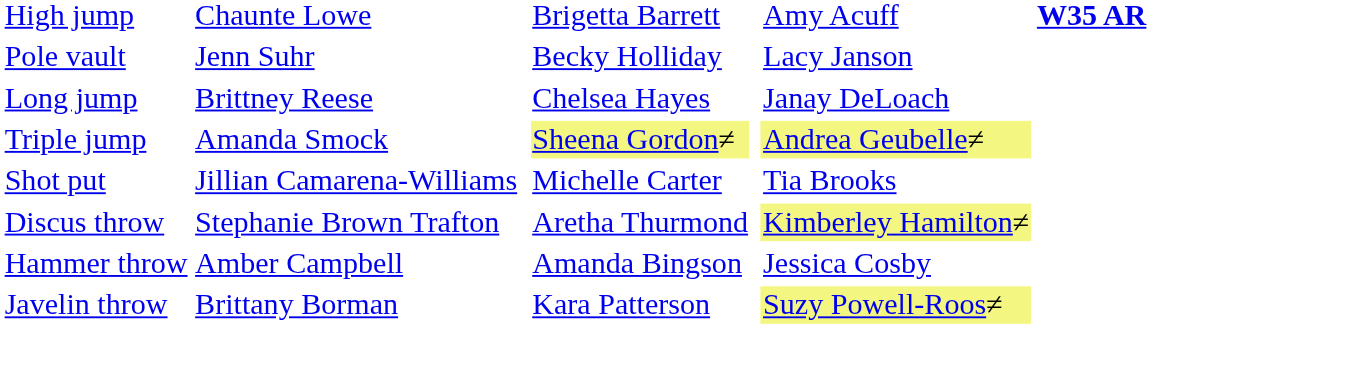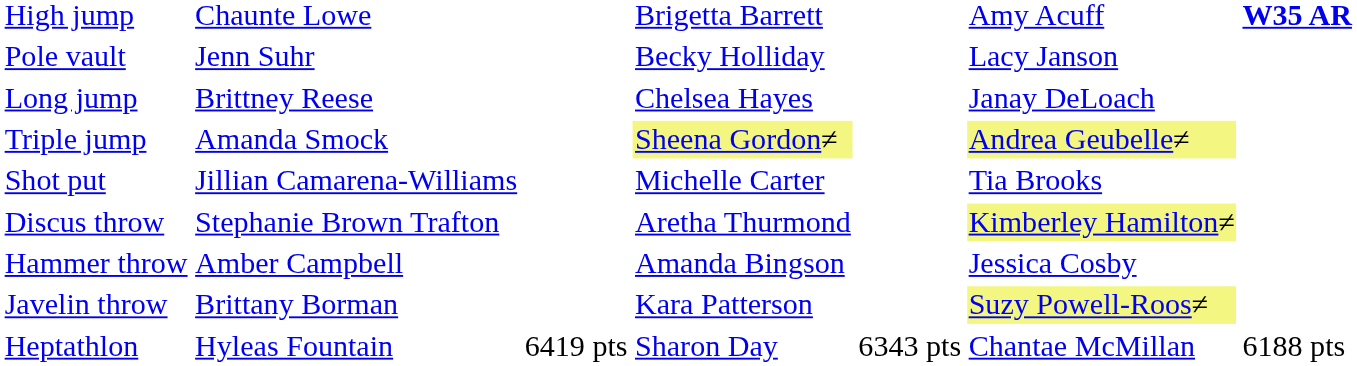 <table>
 <tr>
 <td><a href='#'>High jump</a></td>
 <td><a href='#'>Chaunte Lowe</a></td>
 <td></td>
 <td><a href='#'>Brigetta Barrett</a></td>
 <td></td>
 <td><a href='#'>Amy Acuff</a></td>
 <td> <strong><a href='#'>W35 AR</a></strong></td>
 </tr>
 <tr>
 <td><a href='#'>Pole vault</a></td>
 <td><a href='#'>Jenn Suhr</a></td>
 <td></td>
 <td><a href='#'>Becky Holliday</a></td>
 <td></td>
 <td><a href='#'>Lacy Janson</a></td>
 <td></td>
 </tr>
 <tr>
 <td><a href='#'>Long jump</a></td>
 <td><a href='#'>Brittney Reese</a></td>
 <td></td>
 <td><a href='#'>Chelsea Hayes</a></td>
 <td></td>
 <td><a href='#'>Janay DeLoach</a></td>
 <td></td>
 </tr>
 <tr>
 <td><a href='#'>Triple jump</a></td>
 <td><a href='#'>Amanda Smock</a></td>
 <td></td>
 <td bgcolor=#F3F781><a href='#'>Sheena Gordon</a>≠</td>
 <td></td>
 <td bgcolor=#F3F781><a href='#'>Andrea Geubelle</a>≠</td>
 <td></td>
 </tr>
 <tr>
 <td><a href='#'>Shot put</a></td>
 <td><a href='#'>Jillian Camarena-Williams</a></td>
 <td></td>
 <td><a href='#'>Michelle Carter</a></td>
 <td></td>
 <td><a href='#'>Tia Brooks</a></td>
 <td></td>
 </tr>
 <tr>
 <td><a href='#'>Discus throw</a></td>
 <td><a href='#'>Stephanie Brown Trafton</a></td>
 <td></td>
 <td><a href='#'>Aretha Thurmond</a></td>
 <td></td>
 <td bgcolor=#F3F781><a href='#'>Kimberley Hamilton</a>≠</td>
 <td></td>
 </tr>
 <tr>
 <td><a href='#'>Hammer throw</a></td>
 <td><a href='#'>Amber Campbell</a></td>
 <td></td>
 <td><a href='#'>Amanda Bingson</a></td>
 <td></td>
 <td><a href='#'>Jessica Cosby</a></td>
 <td></td>
 </tr>
 <tr>
 <td><a href='#'>Javelin throw</a></td>
 <td><a href='#'>Brittany Borman</a></td>
 <td></td>
 <td><a href='#'>Kara Patterson</a></td>
 <td></td>
 <td bgcolor=#F3F781><a href='#'>Suzy Powell-Roos</a>≠</td>
 <td></td>
 </tr>
+<tr>
+<td><a href='#'>Heptathlon</a></td>
+<td><a href='#'>Hyleas Fountain</a></td>
+<td>6419 pts</td>
+<td><a href='#'>Sharon Day</a></td>
+<td>6343 pts</td>
+<td><a href='#'>Chantae McMillan</a></td>
+<td>6188 pts</td>
+</tr>
 </table>
